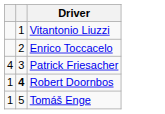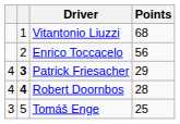 <table class="wikitable" style="font-size: 85%;">
 <tr>
 <th></th>
 <th></th>
 <th>Driver</th>
+<th>Points</th>
 </tr>
 <tr>
 <td align="left"></td>
 <td align="center">1</td>
 <td> <a href='#'>Vitantonio Liuzzi</a></td>
+<td>68</td>
 </tr>
 <tr>
 <td align="left"></td>
 <td align="center">2</td>
 <td> <a href='#'>Enrico Toccacelo</a></td>
+<td>56</td>
 </tr>
 <tr>
 <td align="left"> 4</td>
-<td align="center">3</td>
+<td align="center"><strong>3</strong></td>
 <td> <a href='#'>Patrick Friesacher</a></td>
+<td>29</td>
 </tr>
 <tr>
-<td align="left"> 1</td>
+<td align="left"> 4</td>
 <td align="center"><strong>4</strong></td>
 <td> <a href='#'>Robert Doornbos</a></td>
+<td>28</td>
 </tr>
 <tr>
-<td align="left"> 1</td>
+<td align="left"> 3</td>
 <td align="center">5</td>
 <td> <a href='#'>Tomáš Enge</a></td>
+<td>25</td>
 </tr>
 </table>
